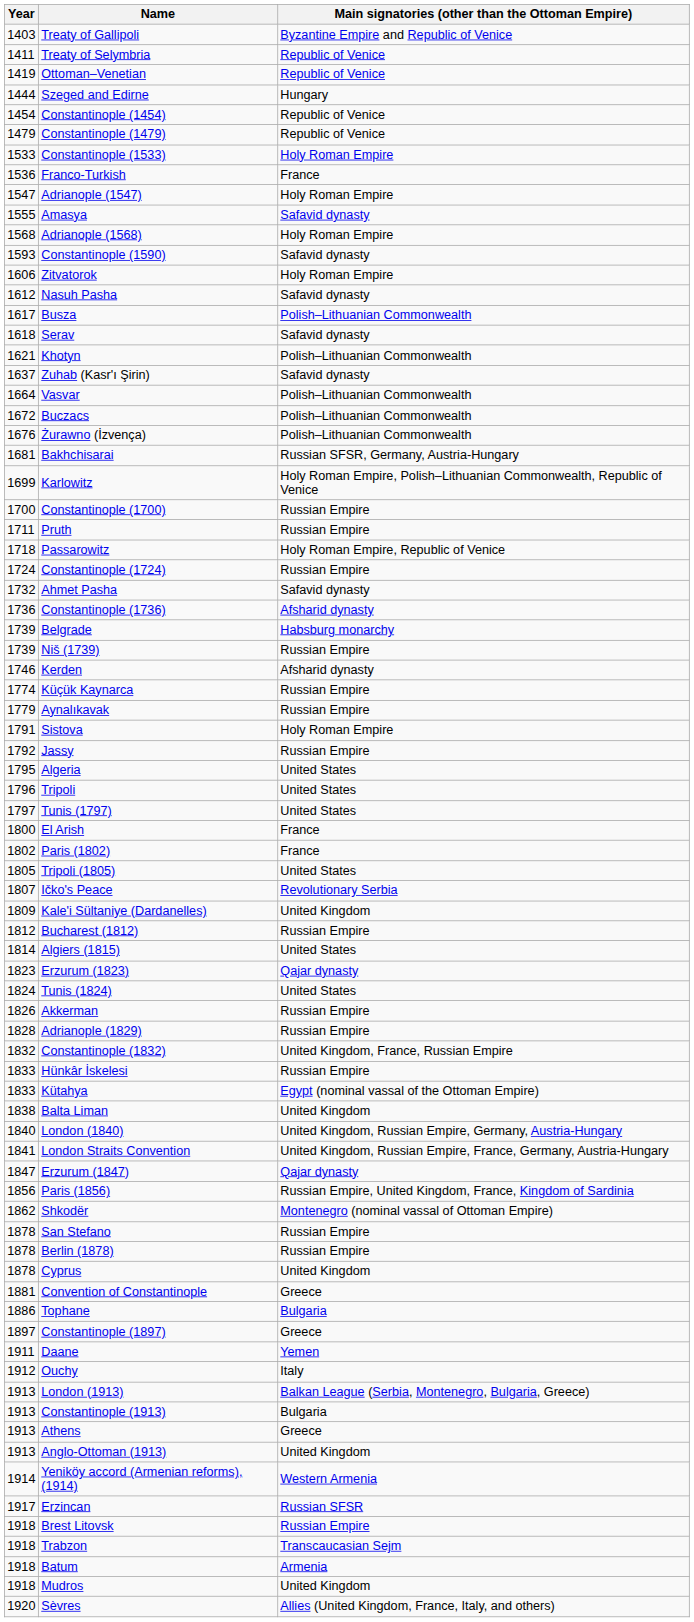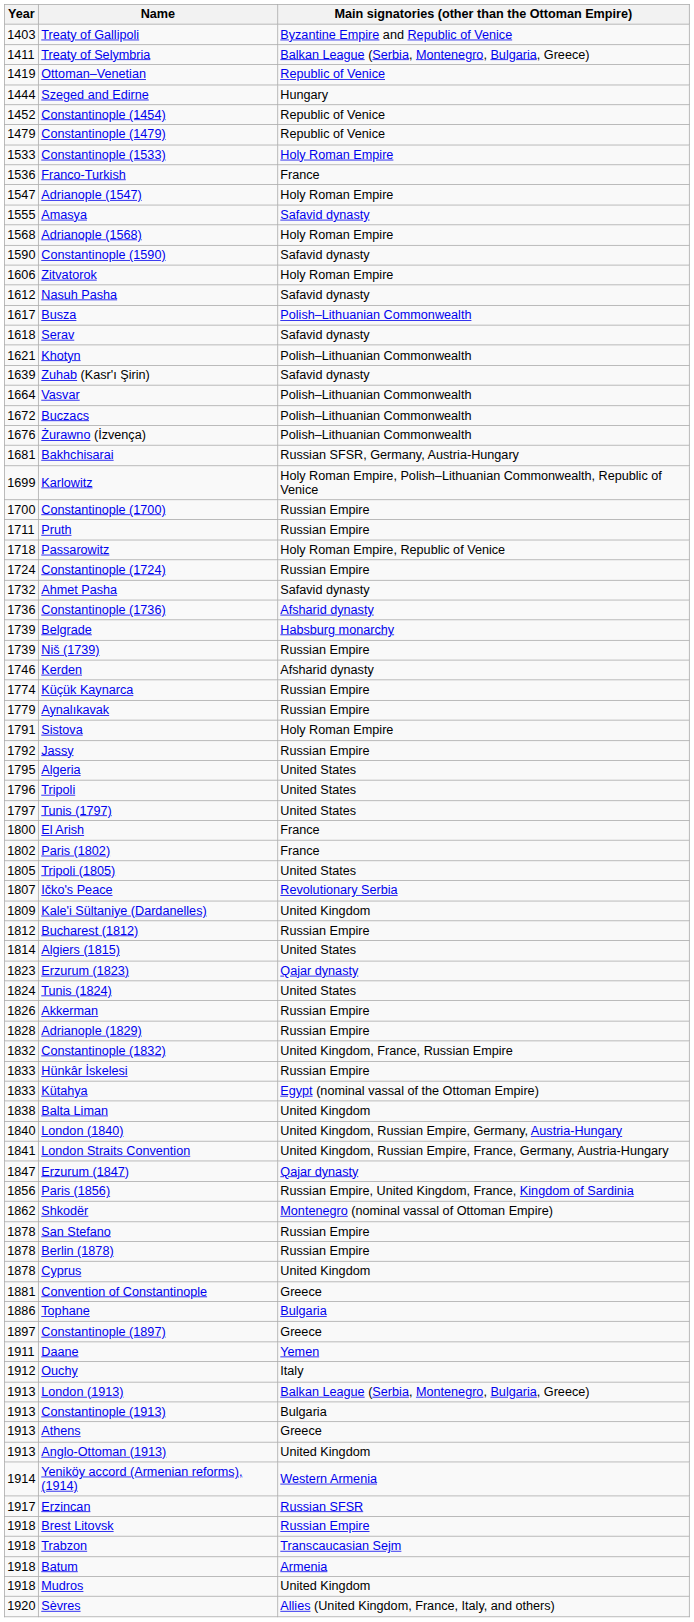 <table class="sortable wikitable">
 <tr>
 <th>Year</th>
 <th>Name</th>
 <th>Main signatories (other than the Ottoman Empire)</th>
 </tr>
 <tr>
 <td>1403</td>
 <td><a href='#'>Treaty of Gallipoli</a></td>
 <td><a href='#'>Byzantine Empire</a> and <a href='#'>Republic of Venice</a></td>
 </tr>
 <tr>
 <td>1411</td>
 <td><a href='#'>Treaty of Selymbria</a></td>
-<td><a href='#'>Republic of Venice</a></td>
+<td><a href='#'>Balkan League</a> (<a href='#'>Serbia</a>, <a href='#'>Montenegro</a>, <a href='#'>Bulgaria</a>, Greece)</td>
 </tr>
 <tr>
 <td>1419</td>
 <td><a href='#'>Ottoman–Venetian</a></td>
 <td><a href='#'>Republic of Venice</a></td>
 </tr>
 <tr>
 <td>1444</td>
 <td><a href='#'>Szeged and Edirne</a></td>
 <td>Hungary</td>
 </tr>
 <tr>
-<td>1454</td>
+<td>1452</td>
 <td><a href='#'>Constantinople (1454)</a></td>
 <td>Republic of Venice</td>
 </tr>
 <tr>
 <td>1479</td>
 <td><a href='#'>Constantinople (1479)</a></td>
 <td>Republic of Venice</td>
 </tr>
 <tr>
 <td>1533</td>
 <td><a href='#'>Constantinople (1533)</a></td>
 <td><a href='#'>Holy Roman Empire</a></td>
 </tr>
 <tr>
 <td>1536</td>
 <td><a href='#'>Franco-Turkish</a></td>
 <td>France</td>
 </tr>
 <tr>
 <td>1547</td>
 <td><a href='#'>Adrianople (1547)</a></td>
 <td>Holy Roman Empire</td>
 </tr>
 <tr>
 <td>1555</td>
 <td><a href='#'>Amasya</a></td>
 <td><a href='#'>Safavid dynasty</a></td>
 </tr>
 <tr>
 <td>1568</td>
 <td><a href='#'>Adrianople (1568)</a></td>
 <td>Holy Roman Empire</td>
 </tr>
 <tr>
-<td>1593</td>
+<td>1590</td>
 <td><a href='#'>Constantinople (1590)</a></td>
 <td>Safavid dynasty</td>
 </tr>
 <tr>
 <td>1606</td>
 <td><a href='#'>Zitvatorok</a></td>
 <td>Holy Roman Empire</td>
 </tr>
 <tr>
 <td>1612</td>
 <td><a href='#'>Nasuh Pasha</a></td>
 <td>Safavid dynasty</td>
 </tr>
 <tr>
 <td>1617</td>
 <td><a href='#'>Busza</a></td>
 <td><a href='#'>Polish–Lithuanian Commonwealth</a></td>
 </tr>
 <tr>
 <td>1618</td>
 <td><a href='#'>Serav</a></td>
 <td>Safavid dynasty</td>
 </tr>
 <tr>
 <td>1621</td>
 <td><a href='#'>Khotyn</a></td>
 <td>Polish–Lithuanian Commonwealth</td>
 </tr>
 <tr>
-<td>1637</td>
+<td>1639</td>
 <td><a href='#'>Zuhab</a> (Kasr'ı Şirin)</td>
 <td>Safavid dynasty</td>
 </tr>
 <tr>
 <td>1664</td>
 <td><a href='#'>Vasvar</a></td>
 <td>Polish–Lithuanian Commonwealth</td>
 </tr>
 <tr>
 <td>1672</td>
 <td><a href='#'>Buczacs</a></td>
 <td>Polish–Lithuanian Commonwealth</td>
 </tr>
 <tr>
 <td>1676</td>
 <td><a href='#'>Żurawno</a> (İzvença)</td>
 <td>Polish–Lithuanian Commonwealth</td>
 </tr>
 <tr>
 <td>1681</td>
 <td><a href='#'>Bakhchisarai</a></td>
 <td>Russian SFSR, Germany, Austria-Hungary</td>
 </tr>
 <tr>
 <td>1699</td>
 <td><a href='#'>Karlowitz</a></td>
 <td>Holy Roman Empire, Polish–Lithuanian Commonwealth, Republic of Venice</td>
 </tr>
 <tr>
 <td>1700</td>
 <td><a href='#'>Constantinople (1700)</a></td>
 <td>Russian Empire</td>
 </tr>
 <tr>
 <td>1711</td>
 <td><a href='#'>Pruth</a></td>
 <td>Russian Empire</td>
 </tr>
 <tr>
 <td>1718</td>
 <td><a href='#'>Passarowitz</a></td>
 <td>Holy Roman Empire, Republic of Venice</td>
 </tr>
 <tr>
 <td>1724</td>
 <td><a href='#'>Constantinople (1724)</a></td>
 <td>Russian Empire</td>
 </tr>
 <tr>
 <td>1732</td>
 <td><a href='#'>Ahmet Pasha</a></td>
 <td>Safavid dynasty</td>
 </tr>
 <tr>
 <td>1736</td>
 <td><a href='#'>Constantinople (1736)</a></td>
 <td><a href='#'>Afsharid dynasty</a></td>
 </tr>
 <tr>
 <td>1739</td>
 <td><a href='#'>Belgrade</a></td>
 <td><a href='#'>Habsburg monarchy</a></td>
 </tr>
 <tr>
 <td>1739</td>
 <td><a href='#'>Niš (1739)</a></td>
 <td>Russian Empire</td>
 </tr>
 <tr>
 <td>1746</td>
 <td><a href='#'>Kerden</a></td>
 <td>Afsharid dynasty</td>
 </tr>
 <tr>
 <td>1774</td>
 <td><a href='#'>Küçük Kaynarca</a></td>
 <td>Russian Empire</td>
 </tr>
 <tr>
 <td>1779</td>
 <td><a href='#'>Aynalıkavak</a></td>
 <td>Russian Empire</td>
 </tr>
 <tr>
 <td>1791</td>
 <td><a href='#'>Sistova</a></td>
 <td>Holy Roman Empire</td>
 </tr>
 <tr>
 <td>1792</td>
 <td><a href='#'>Jassy</a></td>
 <td>Russian Empire</td>
 </tr>
 <tr>
 <td>1795</td>
 <td><a href='#'>Algeria</a></td>
 <td>United States</td>
 </tr>
 <tr>
 <td>1796</td>
 <td><a href='#'>Tripoli</a></td>
 <td>United States</td>
 </tr>
 <tr>
 <td>1797</td>
 <td><a href='#'>Tunis (1797)</a></td>
 <td>United States</td>
 </tr>
 <tr>
 <td>1800</td>
 <td><a href='#'>El Arish</a></td>
 <td>France</td>
 </tr>
 <tr>
 <td>1802</td>
 <td><a href='#'>Paris (1802)</a></td>
 <td>France</td>
 </tr>
 <tr>
 <td>1805</td>
 <td><a href='#'>Tripoli (1805)</a></td>
 <td>United States</td>
 </tr>
 <tr>
 <td>1807</td>
 <td><a href='#'>Ičko's Peace</a></td>
 <td><a href='#'>Revolutionary Serbia</a></td>
 </tr>
 <tr>
 <td>1809</td>
 <td><a href='#'>Kale'i Sültaniye (Dardanelles)</a></td>
 <td>United Kingdom</td>
 </tr>
 <tr>
 <td>1812</td>
 <td><a href='#'>Bucharest (1812)</a></td>
 <td>Russian Empire</td>
 </tr>
 <tr>
 <td>1814</td>
 <td><a href='#'>Algiers (1815)</a></td>
 <td>United States</td>
 </tr>
 <tr>
 <td>1823</td>
 <td><a href='#'>Erzurum (1823)</a></td>
 <td><a href='#'>Qajar dynasty</a></td>
 </tr>
 <tr>
 <td>1824</td>
 <td><a href='#'>Tunis (1824)</a></td>
 <td>United States</td>
 </tr>
 <tr>
 <td>1826</td>
 <td><a href='#'>Akkerman</a></td>
 <td>Russian Empire</td>
 </tr>
 <tr>
 <td>1828</td>
 <td><a href='#'>Adrianople (1829)</a></td>
 <td>Russian Empire</td>
 </tr>
 <tr>
 <td>1832</td>
 <td><a href='#'>Constantinople (1832)</a></td>
 <td>United Kingdom, France, Russian Empire</td>
 </tr>
 <tr>
 <td>1833</td>
 <td><a href='#'>Hünkâr İskelesi</a></td>
 <td>Russian Empire</td>
 </tr>
 <tr>
 <td>1833</td>
 <td><a href='#'>Kütahya</a></td>
 <td><a href='#'>Egypt</a> (nominal vassal of the Ottoman Empire)</td>
 </tr>
 <tr>
 <td>1838</td>
 <td><a href='#'>Balta Liman</a></td>
 <td>United Kingdom</td>
 </tr>
 <tr>
 <td>1840</td>
 <td><a href='#'>London (1840)</a></td>
 <td>United Kingdom, Russian Empire, Germany, <a href='#'>Austria-Hungary</a></td>
 </tr>
 <tr>
 <td>1841</td>
 <td><a href='#'>London Straits Convention</a></td>
 <td>United Kingdom, Russian Empire, France, Germany, Austria-Hungary</td>
 </tr>
 <tr>
 <td>1847</td>
 <td><a href='#'>Erzurum (1847)</a></td>
 <td><a href='#'>Qajar dynasty</a></td>
 </tr>
 <tr>
 <td>1856</td>
 <td><a href='#'>Paris (1856)</a></td>
 <td>Russian Empire, United Kingdom, France, <a href='#'>Kingdom of Sardinia</a></td>
 </tr>
 <tr>
 <td>1862</td>
 <td><a href='#'>Shkodër</a></td>
 <td><a href='#'>Montenegro</a> (nominal vassal of Ottoman Empire)</td>
 </tr>
 <tr>
 <td>1878</td>
 <td><a href='#'>San Stefano</a></td>
 <td>Russian Empire</td>
 </tr>
 <tr>
 <td>1878</td>
 <td><a href='#'>Berlin (1878)</a></td>
 <td>Russian Empire</td>
 </tr>
 <tr>
 <td>1878</td>
 <td><a href='#'>Cyprus</a></td>
 <td>United Kingdom</td>
 </tr>
 <tr>
 <td>1881</td>
 <td><a href='#'>Convention of Constantinople</a></td>
 <td>Greece</td>
 </tr>
 <tr>
 <td>1886</td>
 <td><a href='#'>Tophane</a></td>
 <td><a href='#'>Bulgaria</a></td>
 </tr>
 <tr>
 <td>1897</td>
 <td><a href='#'>Constantinople (1897)</a></td>
 <td>Greece</td>
 </tr>
 <tr>
 <td>1911</td>
 <td><a href='#'>Daane</a></td>
 <td><a href='#'>Yemen</a></td>
 </tr>
 <tr>
 <td>1912</td>
 <td><a href='#'>Ouchy</a></td>
 <td>Italy</td>
 </tr>
 <tr>
 <td>1913</td>
 <td><a href='#'>London (1913)</a></td>
 <td><a href='#'>Balkan League</a> (<a href='#'>Serbia</a>, <a href='#'>Montenegro</a>, <a href='#'>Bulgaria</a>, Greece)</td>
 </tr>
 <tr>
 <td>1913</td>
 <td><a href='#'>Constantinople (1913)</a></td>
 <td>Bulgaria</td>
 </tr>
 <tr>
 <td>1913</td>
 <td><a href='#'>Athens</a></td>
 <td>Greece</td>
 </tr>
 <tr>
 <td>1913</td>
 <td><a href='#'>Anglo-Ottoman (1913)</a></td>
 <td>United Kingdom</td>
 </tr>
 <tr>
 <td>1914</td>
 <td><a href='#'>Yeniköy accord (Armenian reforms), (1914)</a></td>
 <td><a href='#'>Western Armenia</a></td>
 </tr>
 <tr>
 <td>1917</td>
 <td><a href='#'>Erzincan</a></td>
 <td><a href='#'>Russian SFSR</a></td>
 </tr>
 <tr>
 <td>1918</td>
 <td><a href='#'>Brest Litovsk</a></td>
 <td><a href='#'>Russian Empire</a></td>
 </tr>
 <tr>
 <td>1918</td>
 <td><a href='#'>Trabzon</a></td>
 <td><a href='#'>Transcaucasian Sejm</a></td>
 </tr>
 <tr>
 <td>1918</td>
 <td><a href='#'>Batum</a></td>
 <td><a href='#'>Armenia</a></td>
 </tr>
 <tr>
 <td>1918</td>
 <td><a href='#'>Mudros</a></td>
 <td>United Kingdom</td>
 </tr>
 <tr>
 <td>1920</td>
 <td><a href='#'>Sèvres</a></td>
 <td><a href='#'>Allies</a> (United Kingdom, France, Italy, and others)</td>
 </tr>
 </table>
